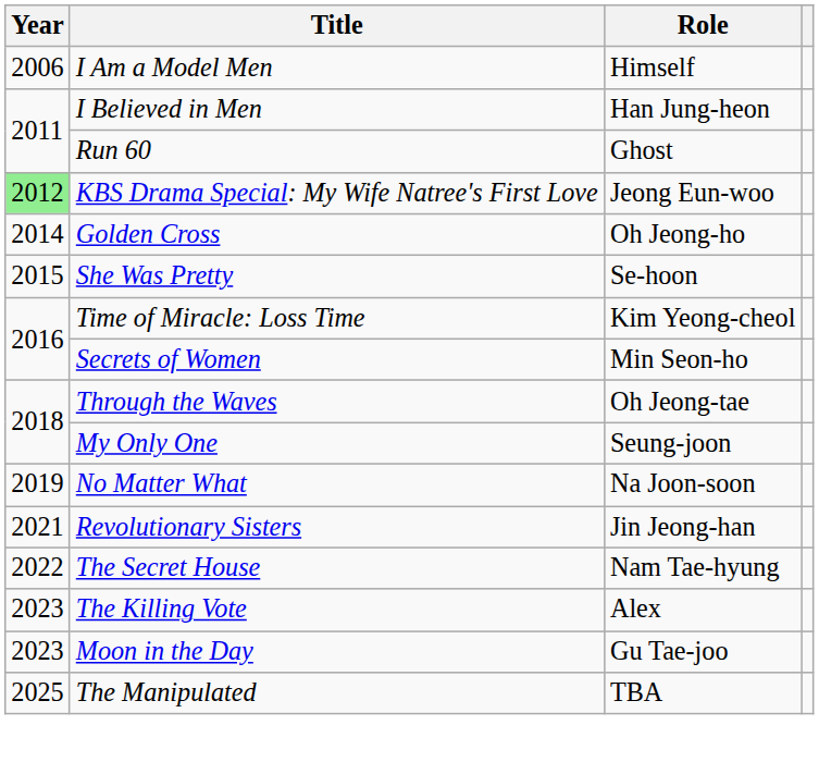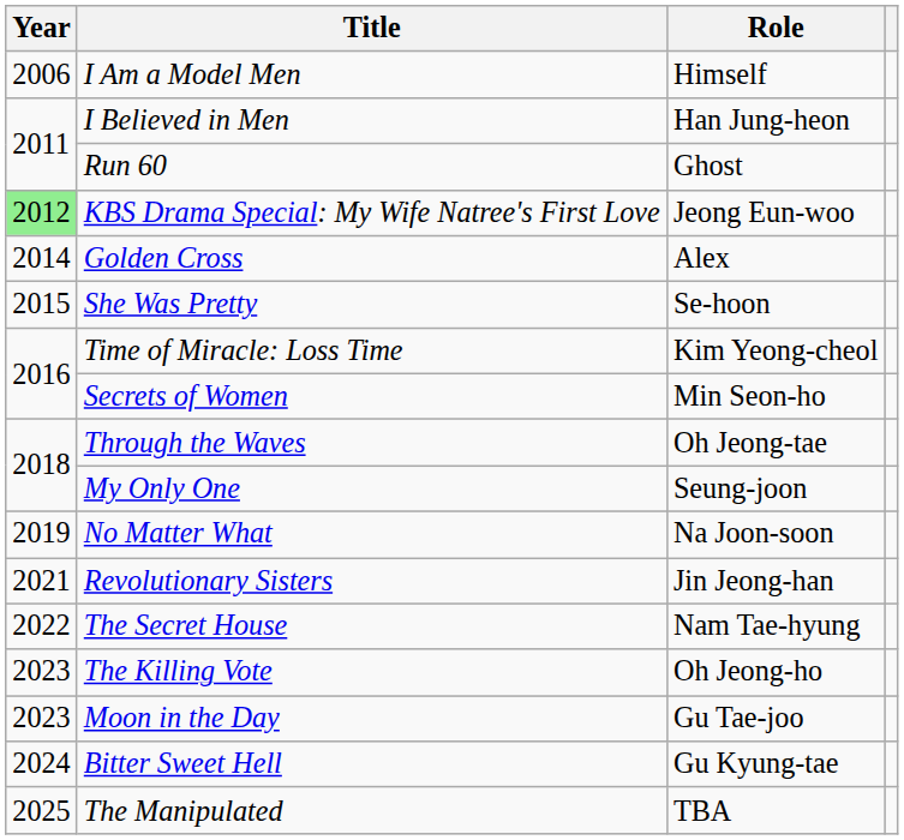 <table class="wikitable">
 <tr>
 <th>Year</th>
 <th>Title</th>
 <th>Role</th>
 <th></th>
 </tr>
 <tr>
 <td>2006</td>
 <td><em>I Am a Model Men</em></td>
 <td>Himself</td>
 <td></td>
 </tr>
 <tr>
 <td rowspan=2>2011</td>
 <td><em>I Believed in Men</em></td>
 <td>Han Jung-heon</td>
 <td></td>
 </tr>
 <tr>
 <td><em>Run 60</em></td>
 <td>Ghost</td>
 <td></td>
 </tr>
 <tr>
 <td style="background: lightgreen;">2012</td>
 <td><em><a href='#'>KBS Drama Special</a>: My Wife Natree's First Love</em></td>
 <td>Jeong Eun-woo</td>
 <td></td>
 </tr>
 <tr>
 <td>2014</td>
 <td><em><a href='#'>Golden Cross</a></em></td>
-<td>Oh Jeong-ho</td>
+<td>Alex</td>
 <td></td>
 </tr>
 <tr>
 <td>2015</td>
 <td><em><a href='#'>She Was Pretty</a></em></td>
 <td>Se-hoon</td>
 <td></td>
 </tr>
 <tr>
 <td rowspan=2>2016</td>
 <td><em>Time of Miracle: Loss Time</em></td>
 <td>Kim Yeong-cheol</td>
 <td></td>
 </tr>
 <tr>
 <td><em><a href='#'>Secrets of Women</a></em></td>
 <td>Min Seon-ho</td>
 <td></td>
 </tr>
 <tr>
 <td rowspan=2>2018</td>
 <td><em><a href='#'>Through the Waves</a></em></td>
 <td>Oh Jeong-tae</td>
 <td></td>
 </tr>
 <tr>
 <td><em><a href='#'>My Only One</a></em></td>
 <td>Seung-joon</td>
 <td></td>
 </tr>
 <tr>
 <td>2019</td>
 <td><em><a href='#'>No Matter What</a></em></td>
 <td>Na Joon-soon</td>
 <td></td>
 </tr>
 <tr>
 <td>2021</td>
 <td><em><a href='#'>Revolutionary Sisters</a></em></td>
 <td>Jin Jeong-han</td>
 <td></td>
 </tr>
 <tr>
 <td>2022</td>
 <td><em><a href='#'>The Secret House</a></em></td>
 <td>Nam Tae-hyung</td>
 <td></td>
 </tr>
 <tr>
 <td>2023</td>
 <td><em><a href='#'>The Killing Vote</a></em></td>
-<td>Alex</td>
+<td>Oh Jeong-ho</td>
 <td></td>
 </tr>
 <tr>
 <td>2023</td>
 <td><em><a href='#'>Moon in the Day</a></em></td>
 <td>Gu Tae-joo</td>
 <td></td>
 </tr>
 <tr>
+<td>2024</td>
+<td><em><a href='#'>Bitter Sweet Hell</a></em></td>
+<td>Gu Kyung-tae</td>
+<td></td>
+</tr>
+<tr>
 <td>2025</td>
 <td><em>The Manipulated</em></td>
 <td>TBA</td>
 <td></td>
 </tr>
 </table>
